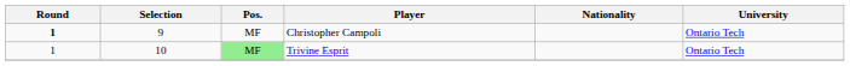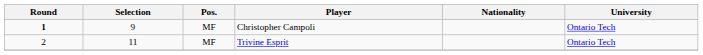 <table class="wikitable sortable" style="width:90%; text-align:center; font-size:95%; text-align:left;">
 <tr>
 <th>Round</th>
 <th>Selection</th>
 <th>Pos.</th>
 <th>Player</th>
 <th>Nationality</th>
 <th>University</th>
 </tr>
 <tr>
 <td style="text-align:center"><strong>1</strong></td>
 <td style="text-align:center">9</td>
 <td style="text-align:center">MF</td>
 <td>Christopher Campoli</td>
 <td></td>
 <td><a href='#'>Ontario Tech</a></td>
 </tr>
 <tr>
-<td style="text-align:center">1</td>
-<td style="text-align:center">10</td>
-<td style="background: lightgreen; text-align:center">MF</td>
+<td style="text-align:center">2</td>
+<td style="text-align:center">11</td>
+<td style="text-align:center">MF</td>
 <td><a href='#'>Trivine Esprit</a></td>
 <td></td>
 <td><a href='#'>Ontario Tech</a></td>
 </tr>
 <tr>
 </tr>
 </table>
